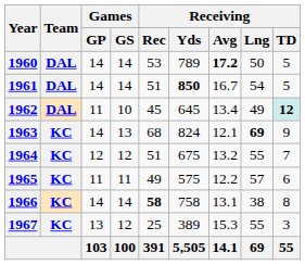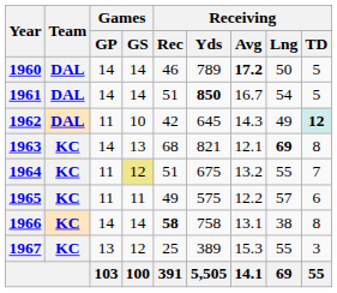 <table class="wikitable" style="text-align:center;">
 <tr>
 <th rowspan="2">Year</th>
 <th rowspan="2">Team</th>
 <th colspan="2">Games</th>
 <th colspan="5">Receiving</th>
 </tr>
 <tr>
 <th>GP</th>
 <th>GS</th>
 <th>Rec</th>
 <th>Yds</th>
 <th>Avg</th>
 <th>Lng</th>
 <th>TD</th>
 </tr>
 <tr>
 <th><a href='#'>1960</a></th>
 <th><a href='#'>DAL</a></th>
 <td>14</td>
 <td>14</td>
-<td>53</td>
+<td>46</td>
 <td>789</td>
 <td><strong>17.2</strong></td>
 <td>50</td>
 <td>5</td>
 </tr>
 <tr>
 <th><a href='#'>1961</a></th>
 <th><a href='#'>DAL</a></th>
 <td>14</td>
 <td>14</td>
 <td>51</td>
 <td><strong>850</strong></td>
 <td>16.7</td>
 <td>54</td>
 <td>5</td>
 </tr>
 <tr>
 <th><a href='#'>1962</a></th>
 <th style="background:#ffe6bd;"><a href='#'>DAL</a></th>
 <td>11</td>
 <td>10</td>
-<td>45</td>
+<td>42</td>
 <td>645</td>
-<td>13.4</td>
+<td>14.3</td>
 <td>49</td>
 <td style="background:#cfecec;"><strong>12</strong></td>
 </tr>
 <tr>
 <th><a href='#'>1963</a></th>
 <th><a href='#'>KC</a></th>
 <td>14</td>
 <td>13</td>
 <td>68</td>
-<td>824</td>
+<td>821</td>
 <td>12.1</td>
 <td><strong>69</strong></td>
-<td>9</td>
+<td>8</td>
 </tr>
 <tr>
 <th><a href='#'>1964</a></th>
 <th><a href='#'>KC</a></th>
-<td>12</td>
-<td>12</td>
+<td>11</td>
+<td style="background: khaki;">12</td>
 <td>51</td>
 <td>675</td>
 <td>13.2</td>
 <td>55</td>
 <td>7</td>
 </tr>
 <tr>
 <th><a href='#'>1965</a></th>
 <th><a href='#'>KC</a></th>
 <td>11</td>
 <td>11</td>
 <td>49</td>
 <td>575</td>
 <td>12.2</td>
 <td>57</td>
 <td>6</td>
 </tr>
 <tr>
 <th><a href='#'>1966</a></th>
 <th style="background:#ffe6bd;"><a href='#'>KC</a></th>
 <td>14</td>
 <td>14</td>
 <td><strong>58</strong></td>
 <td>758</td>
 <td>13.1</td>
 <td>38</td>
 <td>8</td>
 </tr>
 <tr>
 <th><a href='#'>1967</a></th>
 <th><a href='#'>KC</a></th>
 <td>13</td>
 <td>12</td>
 <td>25</td>
 <td>389</td>
 <td>15.3</td>
 <td>55</td>
 <td>3</td>
 </tr>
 <tr>
 <th colspan="2"></th>
 <th>103</th>
 <th>100</th>
 <th>391</th>
 <th>5,505</th>
 <th>14.1</th>
 <th>69</th>
 <th>55</th>
 </tr>
 </table>
